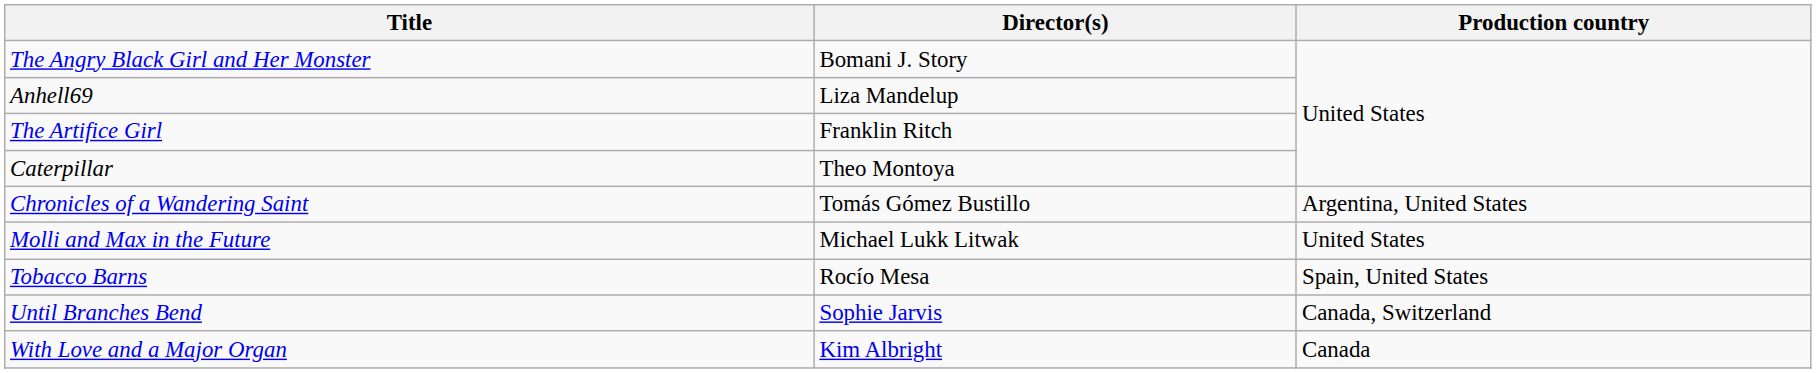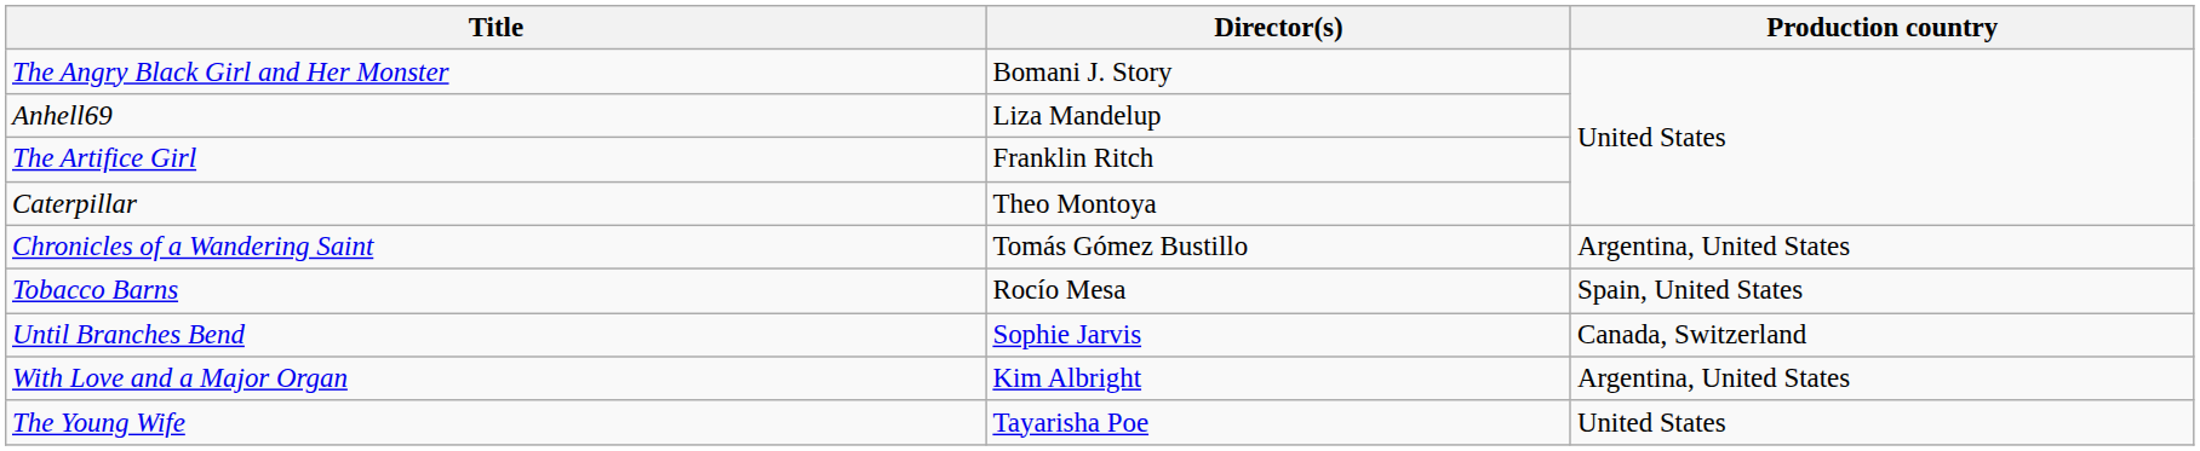 <table class="wikitable plainrowheaders" style="width:100%; margin-bottom:4px">
 <tr>
 <th scope="col">Title</th>
 <th scope="col">Director(s)</th>
 <th scope="col">Production country</th>
 </tr>
 <tr>
 <td><em><a href='#'>The Angry Black Girl and Her Monster</a></em></td>
 <td>Bomani J. Story</td>
 <td rowspan="4">United States</td>
 </tr>
 <tr>
 <td><em>Anhell69</em></td>
 <td>Liza Mandelup</td>
 </tr>
 <tr>
 <td><em><a href='#'>The Artifice Girl</a></em></td>
 <td>Franklin Ritch</td>
 </tr>
 <tr>
 <td><em>Caterpillar</em></td>
 <td>Theo Montoya</td>
 </tr>
 <tr>
 <td><em><a href='#'>Chronicles of a Wandering Saint</a></em></td>
 <td>Tomás Gómez Bustillo</td>
 <td>Argentina, United States</td>
 </tr>
 <tr>
-<td><em><a href='#'>Molli and Max in the Future</a></em></td>
-<td>Michael Lukk Litwak</td>
-<td>United States</td>
-</tr>
-<tr>
 <td><em><a href='#'>Tobacco Barns</a></em></td>
 <td>Rocío Mesa</td>
 <td>Spain, United States</td>
 </tr>
 <tr>
 <td><em><a href='#'>Until Branches Bend</a></em></td>
 <td><a href='#'>Sophie Jarvis</a></td>
 <td>Canada, Switzerland</td>
 </tr>
 <tr>
 <td><em><a href='#'>With Love and a Major Organ</a></em></td>
 <td><a href='#'>Kim Albright</a></td>
-<td>Canada</td>
+<td>Argentina, United States</td>
+</tr>
+<tr>
+<td><em><a href='#'>The Young Wife</a></em></td>
+<td><a href='#'>Tayarisha Poe</a></td>
+<td>United States</td>
 </tr>
 </table>
